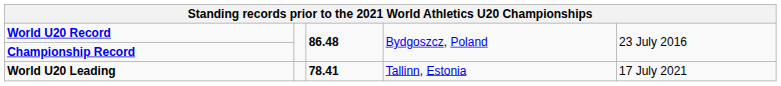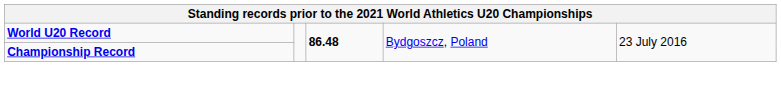 <table class="wikitable" width=65%>
 <tr>
 <th colspan=5>Standing records prior to the 2021 World Athletics U20 Championships</th>
 </tr>
 <tr>
 <td><strong><a href='#'>World U20 Record</a></strong></td>
 <td rowspan=2></td>
 <td rowspan=2><strong>86.48</strong></td>
 <td rowspan=2><a href='#'>Bydgoszcz</a>, <a href='#'>Poland</a></td>
 <td rowspan=2>23 July 2016</td>
 </tr>
 <tr>
 <td><strong><a href='#'>Championship Record</a></strong></td>
 </tr>
-<tr>
-<td><strong>World U20 Leading</strong></td>
-<td></td>
-<td><strong>78.41</strong></td>
-<td><a href='#'>Tallinn</a>, <a href='#'>Estonia</a></td>
-<td>17 July 2021</td>
-</tr>
 </table>
